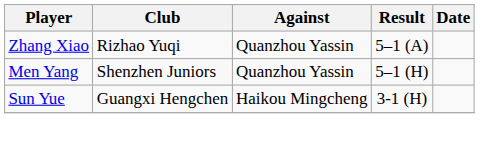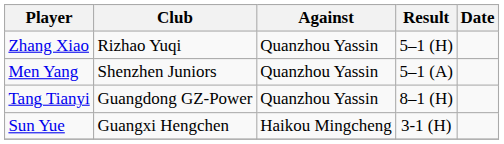 <table class="wikitable">
 <tr>
 <th>Player</th>
 <th>Club</th>
 <th>Against</th>
 <th style="text-align:center">Result</th>
 <th>Date</th>
 </tr>
 <tr>
 <td> <a href='#'>Zhang Xiao</a></td>
 <td>Rizhao Yuqi</td>
 <td>Quanzhou Yassin</td>
-<td align="center">5–1 (A)</td>
+<td align="center">5–1 (H)</td>
 <td></td>
 </tr>
 <tr>
 <td> <a href='#'>Men Yang</a></td>
 <td>Shenzhen Juniors</td>
 <td>Quanzhou Yassin</td>
-<td align="center">5–1 (H)</td>
+<td align="center">5–1 (A)</td>
+<td></td>
+</tr>
+<tr>
+<td> <a href='#'>Tang Tianyi</a></td>
+<td>Guangdong GZ-Power</td>
+<td>Quanzhou Yassin</td>
+<td align="center">8–1 (H)</td>
 <td></td>
 </tr>
 <tr>
 <td> <a href='#'>Sun Yue</a></td>
 <td>Guangxi Hengchen</td>
 <td>Haikou Mingcheng</td>
 <td align="center">3-1 (H)</td>
 <td></td>
 </tr>
 <tr>
 </tr>
 </table>
